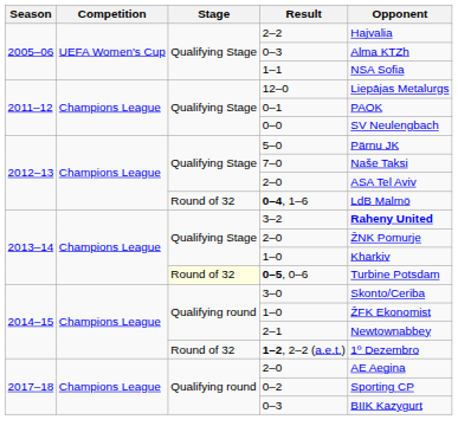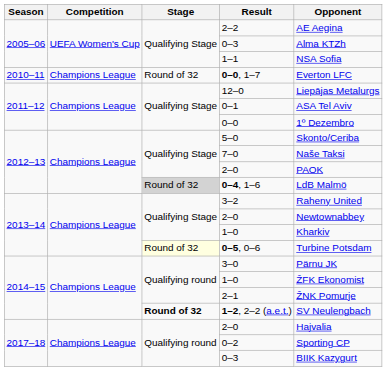 <table class="wikitable">
 <tr>
 <th>Season</th>
 <th>Competition</th>
 <th>Stage</th>
 <th>Result</th>
 <th>Opponent</th>
 </tr>
 <tr>
 <td rowspan=3><a href='#'>2005–06</a></td>
 <td rowspan=3><a href='#'>UEFA Women's Cup</a></td>
 <td rowspan=3>Qualifying Stage</td>
 <td>2–2</td>
-<td> <a href='#'>Hajvalia</a></td>
+<td> <a href='#'>AE Aegina</a></td>
 </tr>
 <tr>
 <td>0–3</td>
 <td> <a href='#'>Alma KTZh</a></td>
 </tr>
 <tr>
 <td>1–1</td>
 <td> <a href='#'>NSA Sofia</a></td>
 </tr>
 <tr>
+<td><a href='#'>2010–11</a></td>
+<td><a href='#'>Champions League</a></td>
+<td>Round of 32</td>
+<td><strong>0–0</strong>, 1–7</td>
+<td> <a href='#'>Everton LFC</a></td>
+</tr>
+<tr>
 <td rowspan=3><a href='#'>2011–12</a></td>
 <td rowspan=3><a href='#'>Champions League</a></td>
 <td rowspan=3>Qualifying Stage</td>
 <td>12–0</td>
 <td> <a href='#'>Liepājas Metalurgs</a></td>
 </tr>
 <tr>
 <td>0–1</td>
-<td> <a href='#'>PAOK</a></td>
+<td> <a href='#'>ASA Tel Aviv</a></td>
 </tr>
 <tr>
 <td>0–0</td>
-<td> <a href='#'>SV Neulengbach</a></td>
+<td> <a href='#'>1º Dezembro</a></td>
 </tr>
 <tr>
 <td rowspan=4><a href='#'>2012–13</a></td>
 <td rowspan=4><a href='#'>Champions League</a></td>
 <td rowspan=3>Qualifying Stage</td>
 <td>5–0</td>
-<td> <a href='#'>Pärnu JK</a></td>
+<td> <a href='#'>Skonto/Ceriba</a></td>
 </tr>
 <tr>
 <td>7–0</td>
 <td> <a href='#'>Naše Taksi</a></td>
 </tr>
 <tr>
 <td>2–0</td>
-<td> <a href='#'>ASA Tel Aviv</a></td>
+<td> <a href='#'>PAOK</a></td>
 </tr>
 <tr>
-<td>Round of 32</td>
+<td style="background: lightgrey;">Round of 32</td>
 <td><strong>0–4</strong>, 1–6</td>
 <td> <a href='#'>LdB Malmö</a></td>
 </tr>
 <tr>
 <td rowspan=4><a href='#'>2013–14</a></td>
 <td rowspan=4><a href='#'>Champions League</a></td>
 <td rowspan=3>Qualifying Stage</td>
 <td>3–2</td>
-<td><strong> <a href='#'>Raheny United</a></strong></td>
+<td> <a href='#'>Raheny United</a></td>
 </tr>
 <tr>
 <td>2–0</td>
-<td> <a href='#'>ŽNK Pomurje</a></td>
+<td> <a href='#'>Newtownabbey</a></td>
 </tr>
 <tr>
 <td>1–0</td>
 <td> <a href='#'>Kharkiv</a></td>
 </tr>
 <tr>
 <td style="background: lightyellow;">Round of 32</td>
 <td><strong>0–5</strong>, 0–6</td>
 <td> <a href='#'>Turbine Potsdam</a></td>
 </tr>
 <tr>
 <td rowspan=4><a href='#'>2014–15</a></td>
 <td rowspan=4><a href='#'>Champions League</a></td>
 <td rowspan=3>Qualifying round</td>
 <td>3–0</td>
-<td> <a href='#'>Skonto/Ceriba</a></td>
+<td> <a href='#'>Pärnu JK</a></td>
 </tr>
 <tr>
 <td>1–0</td>
 <td> <a href='#'>ŽFK Ekonomist</a></td>
 </tr>
 <tr>
 <td>2–1</td>
-<td> <a href='#'>Newtownabbey</a></td>
+<td> <a href='#'>ŽNK Pomurje</a></td>
 </tr>
 <tr>
-<td>Round of 32</td>
+<td><strong>Round of 32</strong></td>
 <td><strong>1–2</strong>, 2–2 (<a href='#'>a.e.t.</a>)</td>
-<td> <a href='#'>1º Dezembro</a></td>
+<td> <a href='#'>SV Neulengbach</a></td>
 </tr>
 <tr>
 <td rowspan=3><a href='#'>2017–18</a></td>
 <td rowspan=3><a href='#'>Champions League</a></td>
 <td rowspan=3>Qualifying round</td>
 <td>2–0</td>
-<td> <a href='#'>AE Aegina</a></td>
+<td> <a href='#'>Hajvalia</a></td>
 </tr>
 <tr>
 <td>0–2</td>
 <td> <a href='#'>Sporting CP</a></td>
 </tr>
 <tr>
 <td>0–3</td>
 <td> <a href='#'>BIIK Kazygurt</a></td>
 </tr>
 </table>
